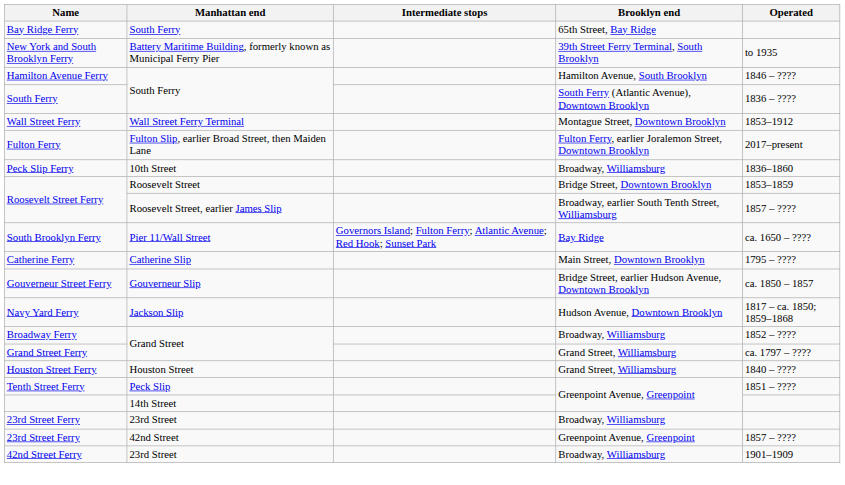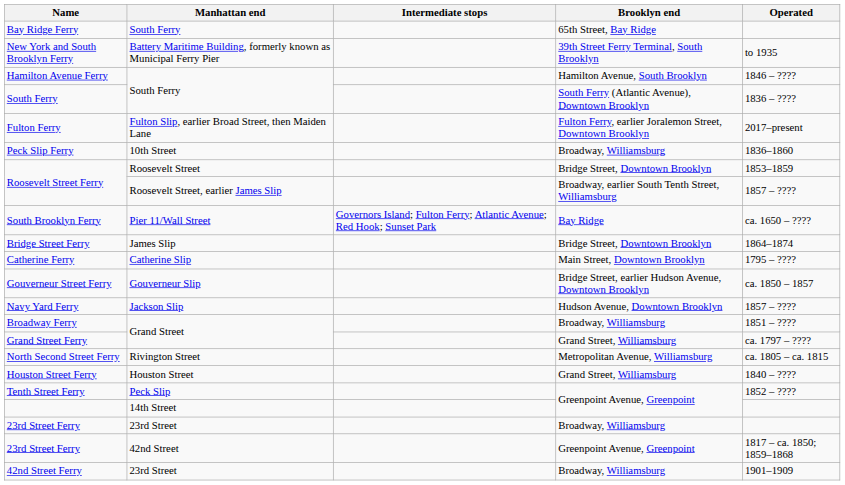 <table class=wikitable>
 <tr>
 <th>Name</th>
 <th>Manhattan end</th>
 <th>Intermediate stops</th>
 <th>Brooklyn end</th>
 <th>Operated</th>
 </tr>
 <tr>
 <td><a href='#'>Bay Ridge Ferry</a></td>
 <td><a href='#'>South Ferry</a></td>
 <td></td>
 <td>65th Street, <a href='#'>Bay Ridge</a></td>
 <td></td>
 </tr>
 <tr>
 <td><a href='#'>New York and South Brooklyn Ferry</a></td>
 <td><a href='#'>Battery Maritime Building</a>, formerly known as Municipal Ferry Pier</td>
 <td></td>
 <td><a href='#'>39th Street Ferry Terminal</a>, <a href='#'>South Brooklyn</a></td>
 <td>to 1935</td>
 </tr>
 <tr>
 <td><a href='#'>Hamilton Avenue Ferry</a></td>
 <td rowspan=2>South Ferry</td>
 <td></td>
 <td>Hamilton Avenue, <a href='#'>South Brooklyn</a></td>
 <td>1846 – ????</td>
 </tr>
 <tr>
 <td><a href='#'>South Ferry</a></td>
 <td></td>
 <td><a href='#'>South Ferry</a> (Atlantic Avenue), <a href='#'>Downtown Brooklyn</a></td>
 <td>1836 – ????</td>
 </tr>
 <tr>
-<td><a href='#'>Wall Street Ferry</a></td>
-<td><a href='#'>Wall Street Ferry Terminal</a></td>
-<td></td>
-<td>Montague Street, <a href='#'>Downtown Brooklyn</a></td>
-<td>1853–1912</td>
-</tr>
-<tr>
 <td><a href='#'>Fulton Ferry</a></td>
 <td><a href='#'>Fulton Slip</a>, earlier Broad Street, then Maiden Lane</td>
 <td></td>
 <td><a href='#'>Fulton Ferry</a>, earlier Joralemon Street, <a href='#'>Downtown Brooklyn</a></td>
 <td>2017–present</td>
 </tr>
 <tr>
 <td><a href='#'>Peck Slip Ferry</a></td>
 <td>10th Street</td>
 <td></td>
 <td>Broadway, <a href='#'>Williamsburg</a></td>
 <td>1836–1860</td>
 </tr>
 <tr>
 <td rowspan=2><a href='#'>Roosevelt Street Ferry</a></td>
 <td>Roosevelt Street</td>
 <td></td>
 <td>Bridge Street, <a href='#'>Downtown Brooklyn</a></td>
 <td>1853–1859</td>
 </tr>
 <tr>
 <td>Roosevelt Street, earlier <a href='#'>James Slip</a></td>
 <td></td>
 <td>Broadway, earlier South Tenth Street, <a href='#'>Williamsburg</a></td>
 <td>1857 – ????</td>
 </tr>
 <tr>
 <td><a href='#'>South Brooklyn Ferry</a></td>
 <td><a href='#'>Pier 11/Wall Street</a></td>
 <td><a href='#'>Governors Island</a>; <a href='#'>Fulton Ferry</a>; <a href='#'>Atlantic Avenue</a>; <a href='#'>Red Hook</a>; <a href='#'>Sunset Park</a></td>
 <td><a href='#'>Bay Ridge</a></td>
 <td>ca. 1650 – ????</td>
 </tr>
 <tr>
+<td><a href='#'>Bridge Street Ferry</a></td>
+<td>James Slip</td>
+<td></td>
+<td>Bridge Street, <a href='#'>Downtown Brooklyn</a></td>
+<td>1864–1874</td>
+</tr>
+<tr>
 <td><a href='#'>Catherine Ferry</a></td>
 <td><a href='#'>Catherine Slip</a></td>
 <td></td>
 <td>Main Street, <a href='#'>Downtown Brooklyn</a></td>
 <td>1795 – ????</td>
 </tr>
 <tr>
 <td><a href='#'>Gouverneur Street Ferry</a></td>
 <td><a href='#'>Gouverneur Slip</a></td>
 <td></td>
 <td>Bridge Street, earlier Hudson Avenue, <a href='#'>Downtown Brooklyn</a></td>
 <td>ca. 1850 – 1857</td>
 </tr>
 <tr>
 <td><a href='#'>Navy Yard Ferry</a></td>
 <td><a href='#'>Jackson Slip</a></td>
 <td></td>
 <td>Hudson Avenue, <a href='#'>Downtown Brooklyn</a></td>
-<td>1817 – ca. 1850; 1859–1868</td>
+<td>1857 – ????</td>
 </tr>
 <tr>
 <td><a href='#'>Broadway Ferry</a></td>
 <td rowspan=2>Grand Street</td>
 <td></td>
 <td>Broadway, <a href='#'>Williamsburg</a></td>
-<td>1852 – ????</td>
+<td>1851 – ????</td>
 </tr>
 <tr>
 <td><a href='#'>Grand Street Ferry</a></td>
 <td></td>
 <td>Grand Street, <a href='#'>Williamsburg</a></td>
 <td>ca. 1797 – ????</td>
+</tr>
+<tr>
+<td><a href='#'>North Second Street Ferry</a></td>
+<td>Rivington Street</td>
+<td></td>
+<td>Metropolitan Avenue, <a href='#'>Williamsburg</a></td>
+<td>ca. 1805 – ca. 1815</td>
 </tr>
 <tr>
 <td><a href='#'>Houston Street Ferry</a></td>
 <td>Houston Street</td>
 <td></td>
 <td>Grand Street, <a href='#'>Williamsburg</a></td>
 <td>1840 – ????</td>
 </tr>
 <tr>
 <td><a href='#'>Tenth Street Ferry</a></td>
 <td><a href='#'>Peck Slip</a></td>
 <td></td>
 <td rowspan=2>Greenpoint Avenue, <a href='#'>Greenpoint</a></td>
-<td>1851 – ????</td>
+<td>1852 – ????</td>
 </tr>
 <tr>
 <td></td>
 <td>14th Street</td>
 <td></td>
 <td></td>
 </tr>
 <tr>
 <td><a href='#'>23rd Street Ferry</a></td>
 <td>23rd Street</td>
 <td></td>
 <td>Broadway, <a href='#'>Williamsburg</a></td>
 <td></td>
 </tr>
 <tr>
 <td><a href='#'>23rd Street Ferry</a></td>
 <td>42nd Street</td>
 <td></td>
 <td>Greenpoint Avenue, <a href='#'>Greenpoint</a></td>
-<td>1857 – ????</td>
+<td>1817 – ca. 1850; 1859–1868</td>
 </tr>
 <tr>
 <td><a href='#'>42nd Street Ferry</a></td>
 <td>23rd Street</td>
 <td></td>
 <td>Broadway, <a href='#'>Williamsburg</a></td>
 <td>1901–1909</td>
 </tr>
 </table>
